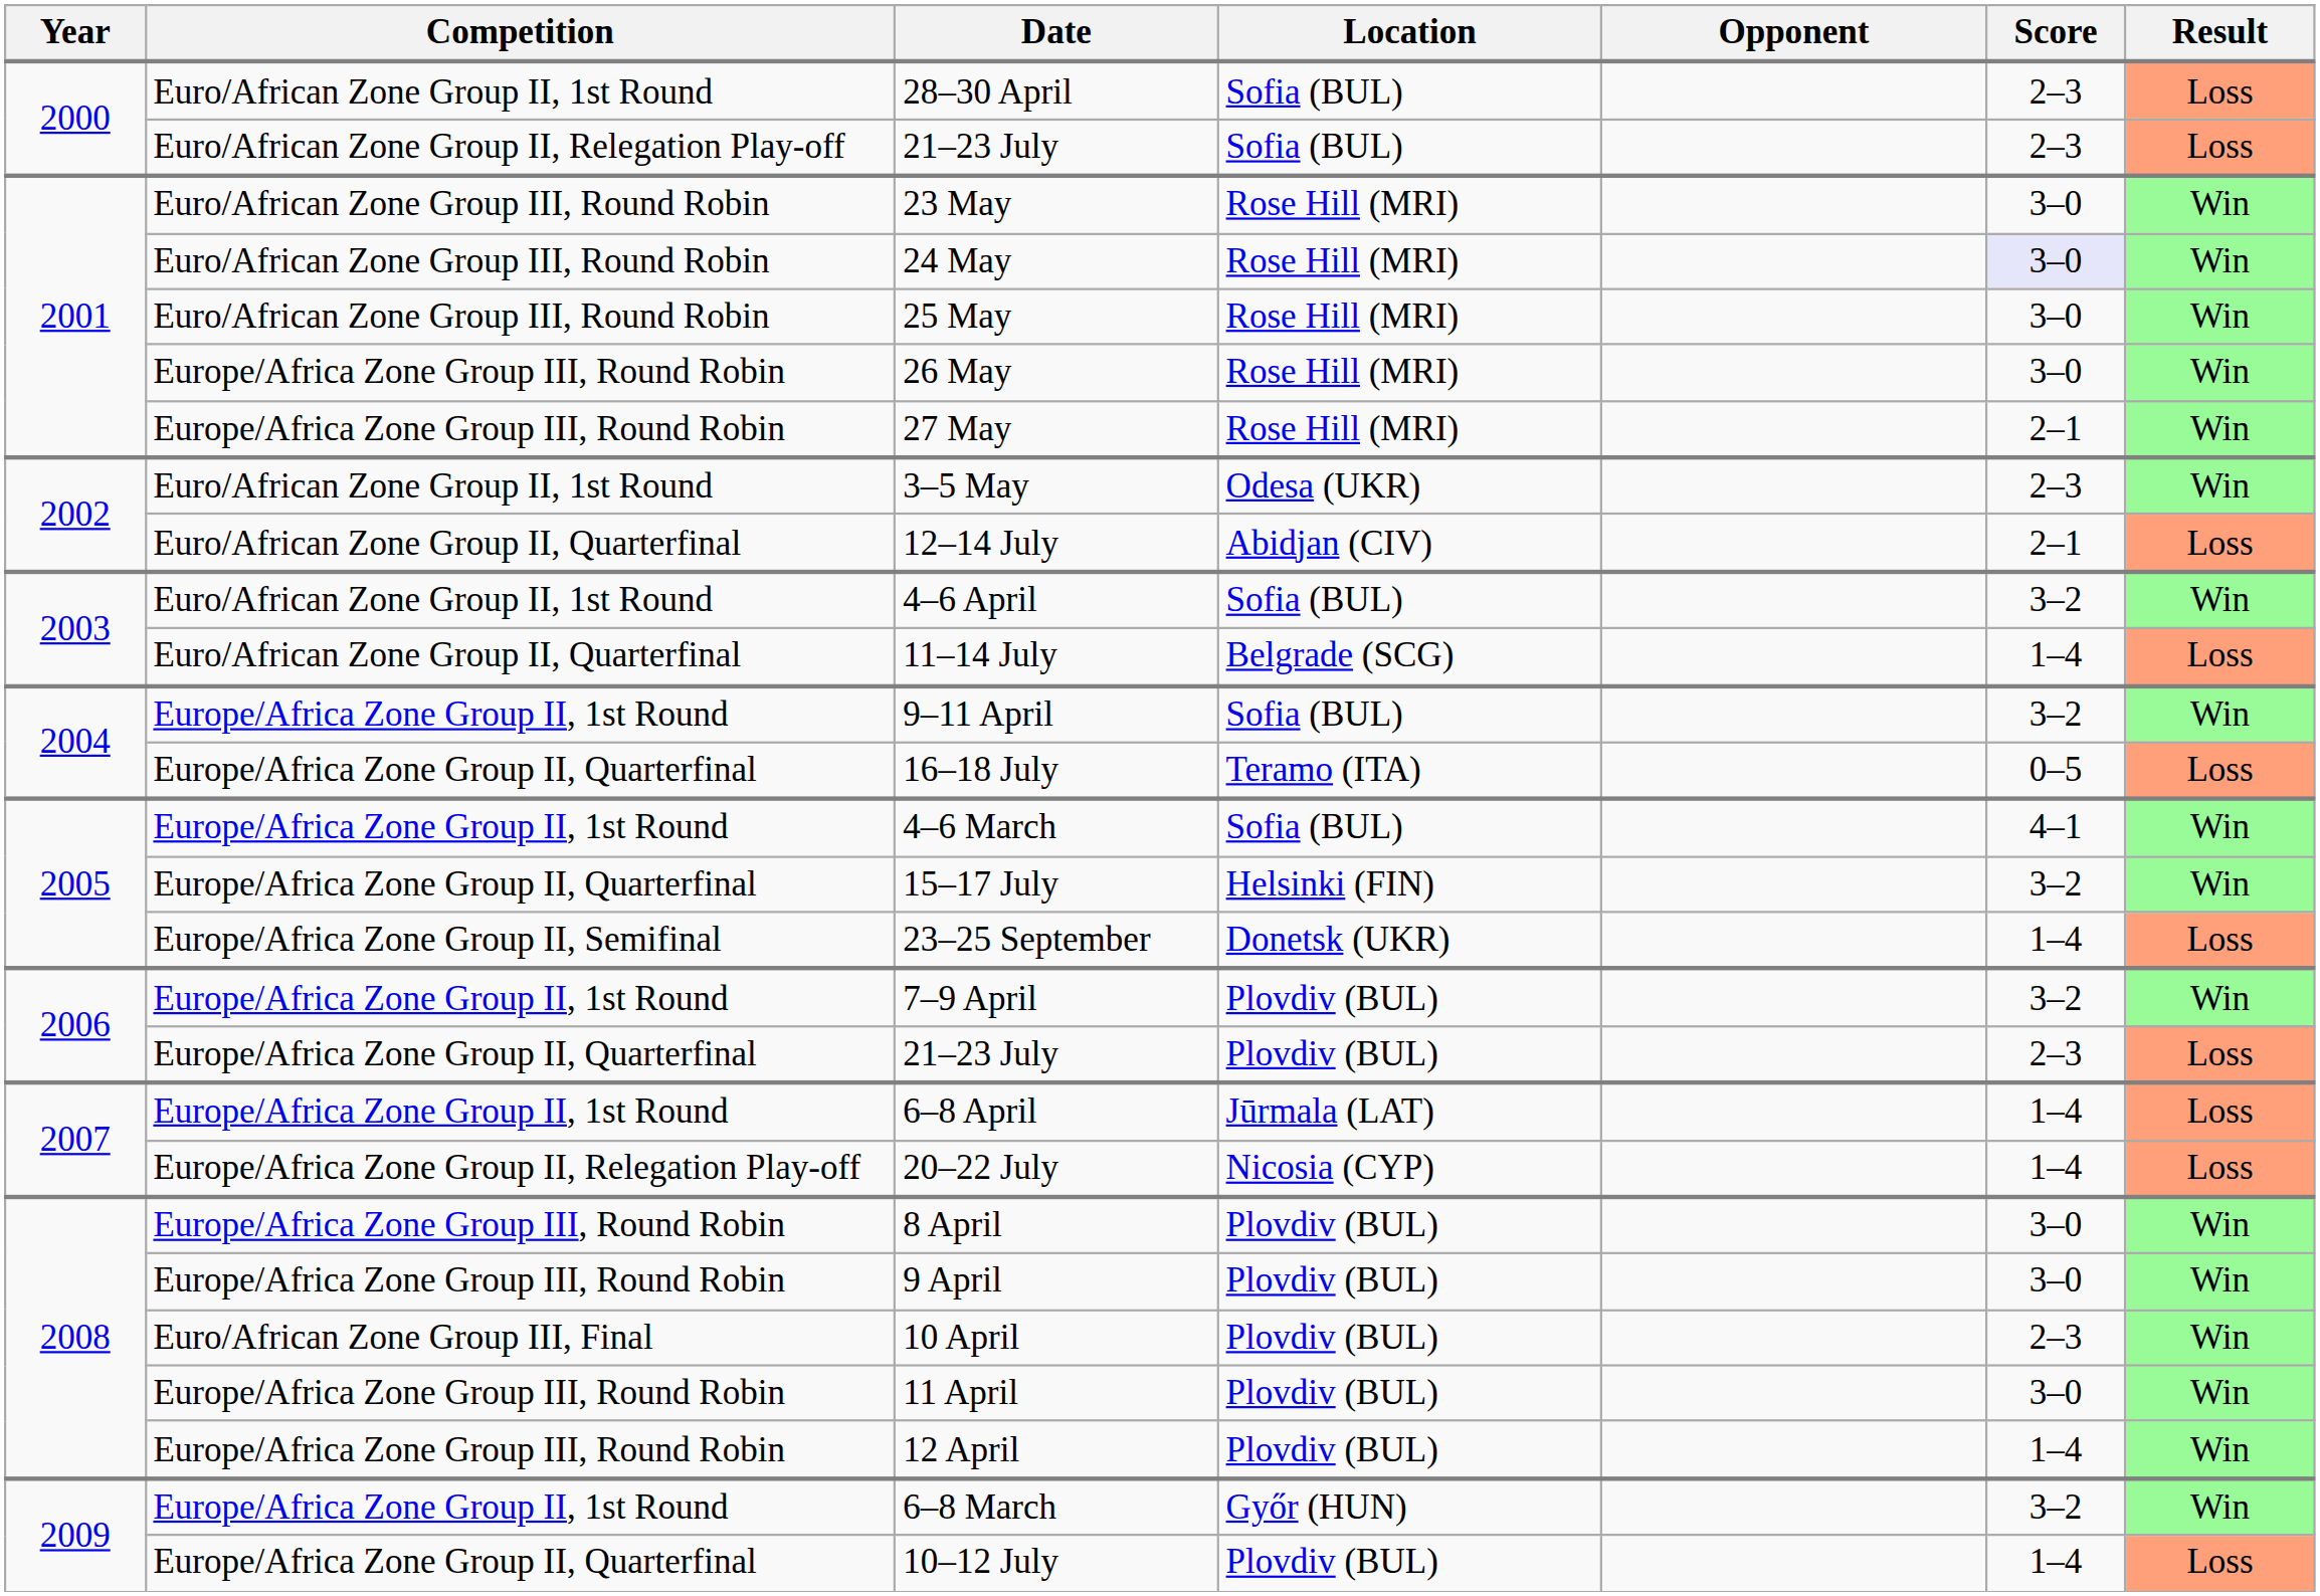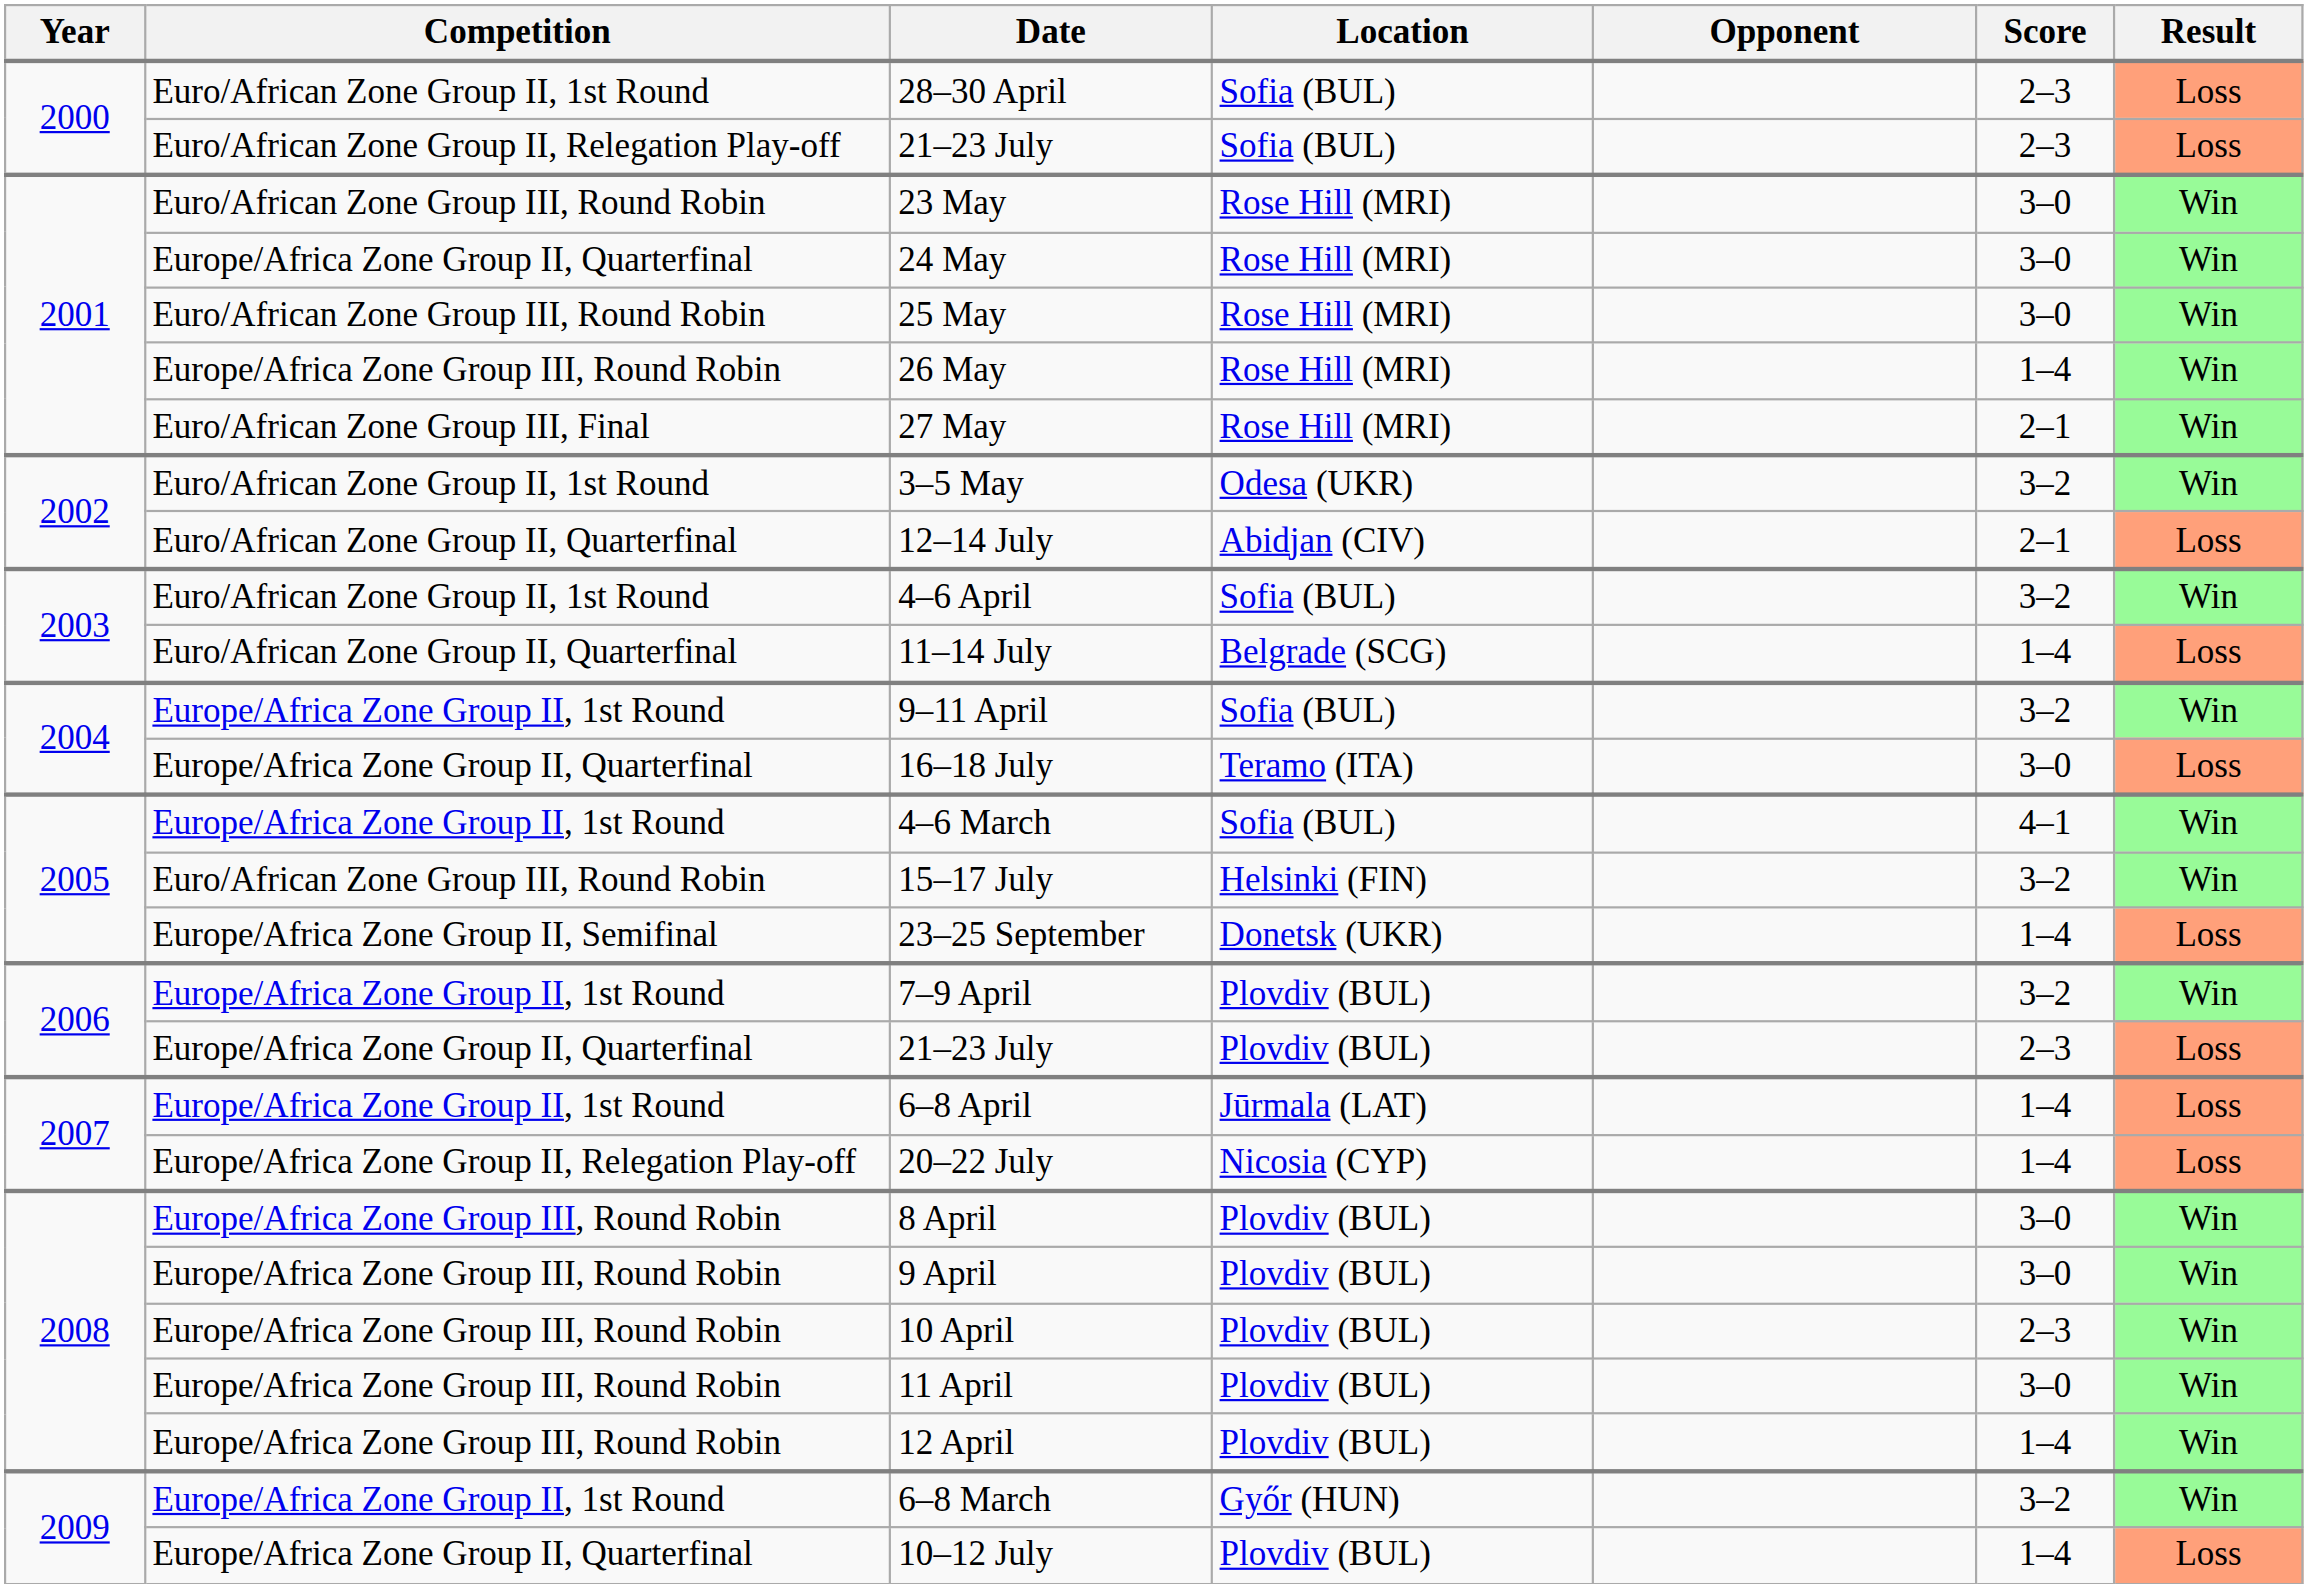 <table class="wikitable collapsible collapsed" width="1050">
 <tr>
 <th width="50">Year</th>
 <th width="300">Competition</th>
 <th width="125">Date</th>
 <th width="150">Location</th>
 <th width="150">Opponent</th>
 <th width="50">Score</th>
 <th width="70">Result</th>
 </tr>
 <tr style="border-top:2px solid gray;">
 <td align="center" rowspan="2"><a href='#'>2000</a></td>
 <td>Euro/African Zone Group II, 1st Round</td>
 <td>28–30 April</td>
 <td><a href='#'>Sofia</a> (BUL)</td>
 <td></td>
 <td align="center">2–3</td>
 <td align="center" bgcolor="#FFA07A">Loss</td>
 </tr>
 <tr>
 <td>Euro/African Zone Group II, Relegation Play-off</td>
 <td>21–23 July</td>
 <td><a href='#'>Sofia</a> (BUL)</td>
 <td></td>
 <td align="center">2–3</td>
 <td align="center" bgcolor="#FFA07A">Loss</td>
 </tr>
 <tr style="border-top:2px solid gray;">
 <td align="center" rowspan="5"><a href='#'>2001</a></td>
 <td>Euro/African Zone Group III, Round Robin</td>
 <td>23 May</td>
 <td><a href='#'>Rose Hill</a> (MRI)</td>
 <td></td>
 <td align="center">3–0</td>
 <td align="center" bgcolor="#98FB98">Win</td>
 </tr>
 <tr>
-<td>Euro/African Zone Group III, Round Robin</td>
+<td>Europe/Africa Zone Group II, Quarterfinal</td>
 <td>24 May</td>
 <td><a href='#'>Rose Hill</a> (MRI)</td>
 <td></td>
-<td align="center" style="background: lavender;">3–0</td>
+<td align="center">3–0</td>
 <td align="center" bgcolor="#98FB98">Win</td>
 </tr>
 <tr>
 <td>Euro/African Zone Group III, Round Robin</td>
 <td>25 May</td>
 <td><a href='#'>Rose Hill</a> (MRI)</td>
 <td></td>
 <td align="center">3–0</td>
 <td align="center" bgcolor="#98FB98">Win</td>
 </tr>
 <tr>
 <td>Europe/Africa Zone Group III, Round Robin</td>
 <td>26 May</td>
 <td><a href='#'>Rose Hill</a> (MRI)</td>
 <td></td>
-<td align="center">3–0</td>
+<td align="center">1–4</td>
 <td align="center" bgcolor="#98FB98">Win</td>
 </tr>
 <tr>
-<td>Europe/Africa Zone Group III, Round Robin</td>
+<td>Euro/African Zone Group III, Final</td>
 <td>27 May</td>
 <td><a href='#'>Rose Hill</a> (MRI)</td>
 <td></td>
 <td align="center">2–1</td>
 <td align="center" bgcolor="#98FB98">Win</td>
 </tr>
 <tr style="border-top:2px solid gray;">
 <td align="center" rowspan="2"><a href='#'>2002</a></td>
 <td>Euro/African Zone Group II, 1st Round</td>
 <td>3–5 May</td>
 <td><a href='#'>Odesa</a> (UKR)</td>
 <td></td>
-<td align="center">2–3</td>
+<td align="center">3–2</td>
 <td align="center" bgcolor="#98FB98">Win</td>
 </tr>
 <tr>
 <td>Euro/African Zone Group II, Quarterfinal</td>
 <td>12–14 July</td>
 <td><a href='#'>Abidjan</a> (CIV)</td>
 <td></td>
 <td align="center">2–1</td>
 <td align="center" bgcolor="#FFA07A">Loss</td>
 </tr>
 <tr style="border-top:2px solid gray;">
 <td align="center" rowspan="2"><a href='#'>2003</a></td>
 <td>Euro/African Zone Group II, 1st Round</td>
 <td>4–6 April</td>
 <td><a href='#'>Sofia</a> (BUL)</td>
 <td></td>
 <td align="center">3–2</td>
 <td align="center" bgcolor="#98FB98">Win</td>
 </tr>
 <tr>
 <td>Euro/African Zone Group II, Quarterfinal</td>
 <td>11–14 July</td>
 <td><a href='#'>Belgrade</a> (SCG)</td>
 <td></td>
 <td align="center">1–4</td>
 <td align="center" bgcolor="#FFA07A">Loss</td>
 </tr>
 <tr style="border-top:2px solid gray;">
 <td align="center" rowspan="2"><a href='#'>2004</a></td>
 <td><a href='#'>Europe/Africa Zone Group II</a>, 1st Round</td>
 <td>9–11 April</td>
 <td><a href='#'>Sofia</a> (BUL)</td>
 <td></td>
 <td align="center">3–2</td>
 <td align="center" bgcolor="#98FB98">Win</td>
 </tr>
 <tr>
 <td>Europe/Africa Zone Group II, Quarterfinal</td>
 <td>16–18 July</td>
 <td><a href='#'>Teramo</a> (ITA)</td>
 <td></td>
-<td align="center">0–5</td>
+<td align="center">3–0</td>
 <td align="center" bgcolor="#FFA07A">Loss</td>
 </tr>
 <tr style="border-top:2px solid gray;">
 <td align="center" rowspan="3"><a href='#'>2005</a></td>
 <td><a href='#'>Europe/Africa Zone Group II</a>, 1st Round</td>
 <td>4–6 March</td>
 <td><a href='#'>Sofia</a> (BUL)</td>
 <td></td>
 <td align="center">4–1</td>
 <td align="center" bgcolor="#98FB98">Win</td>
 </tr>
 <tr>
-<td>Europe/Africa Zone Group II, Quarterfinal</td>
+<td>Euro/African Zone Group III, Round Robin</td>
 <td>15–17 July</td>
 <td><a href='#'>Helsinki</a> (FIN)</td>
 <td></td>
 <td align="center">3–2</td>
 <td align="center" bgcolor="#98FB98">Win</td>
 </tr>
 <tr>
 <td>Europe/Africa Zone Group II, Semifinal</td>
 <td>23–25 September</td>
 <td><a href='#'>Donetsk</a> (UKR)</td>
 <td></td>
 <td align="center">1–4</td>
 <td align="center" bgcolor="#FFA07A">Loss</td>
 </tr>
 <tr style="border-top:2px solid gray;">
 <td align="center" rowspan="2"><a href='#'>2006</a></td>
 <td><a href='#'>Europe/Africa Zone Group II</a>, 1st Round</td>
 <td>7–9 April</td>
 <td><a href='#'>Plovdiv</a> (BUL)</td>
 <td></td>
 <td align="center">3–2</td>
 <td align="center" bgcolor="#98FB98">Win</td>
 </tr>
 <tr>
 <td>Europe/Africa Zone Group II, Quarterfinal</td>
 <td>21–23 July</td>
 <td><a href='#'>Plovdiv</a> (BUL)</td>
 <td></td>
 <td align="center">2–3</td>
 <td align="center" bgcolor="#FFA07A">Loss</td>
 </tr>
 <tr style="border-top:2px solid gray;">
 <td align="center" rowspan="2"><a href='#'>2007</a></td>
 <td><a href='#'>Europe/Africa Zone Group II</a>, 1st Round</td>
 <td>6–8 April</td>
 <td><a href='#'>Jūrmala</a> (LAT)</td>
 <td></td>
 <td align="center">1–4</td>
 <td align="center" bgcolor="#FFA07A">Loss</td>
 </tr>
 <tr>
 <td>Europe/Africa Zone Group II, Relegation Play-off</td>
 <td>20–22 July</td>
 <td><a href='#'>Nicosia</a> (CYP)</td>
 <td></td>
 <td align="center">1–4</td>
 <td align="center" bgcolor="#FFA07A">Loss</td>
 </tr>
 <tr style="border-top:2px solid gray;">
 <td align="center" rowspan="5"><a href='#'>2008</a></td>
 <td><a href='#'>Europe/Africa Zone Group III</a>, Round Robin</td>
 <td>8 April</td>
 <td><a href='#'>Plovdiv</a> (BUL)</td>
 <td></td>
 <td align="center">3–0</td>
 <td align="center" bgcolor="#98FB98">Win</td>
 </tr>
 <tr>
 <td>Europe/Africa Zone Group III, Round Robin</td>
 <td>9 April</td>
 <td><a href='#'>Plovdiv</a> (BUL)</td>
 <td></td>
 <td align="center">3–0</td>
 <td align="center" bgcolor="#98FB98">Win</td>
 </tr>
 <tr>
-<td>Euro/African Zone Group III, Final</td>
+<td>Europe/Africa Zone Group III, Round Robin</td>
 <td>10 April</td>
 <td><a href='#'>Plovdiv</a> (BUL)</td>
 <td></td>
 <td align="center">2–3</td>
 <td align="center" bgcolor="#98FB98">Win</td>
 </tr>
 <tr>
 <td>Europe/Africa Zone Group III, Round Robin</td>
 <td>11 April</td>
 <td><a href='#'>Plovdiv</a> (BUL)</td>
 <td></td>
 <td align="center">3–0</td>
 <td align="center" bgcolor="#98FB98">Win</td>
 </tr>
 <tr>
 <td>Europe/Africa Zone Group III, Round Robin</td>
 <td>12 April</td>
 <td><a href='#'>Plovdiv</a> (BUL)</td>
 <td></td>
 <td align="center">1–4</td>
 <td align="center" bgcolor="#98FB98">Win</td>
 </tr>
 <tr style="border-top:2px solid gray;">
 <td align="center" rowspan="2"><a href='#'>2009</a></td>
 <td><a href='#'>Europe/Africa Zone Group II</a>, 1st Round</td>
 <td>6–8 March</td>
 <td><a href='#'>Győr</a> (HUN)</td>
 <td></td>
 <td align="center">3–2</td>
 <td align="center" bgcolor="#98FB98">Win</td>
 </tr>
 <tr>
 <td>Europe/Africa Zone Group II, Quarterfinal</td>
 <td>10–12 July</td>
 <td><a href='#'>Plovdiv</a> (BUL)</td>
 <td></td>
 <td align="center">1–4</td>
 <td align="center" bgcolor="#FFA07A">Loss</td>
 </tr>
 </table>
